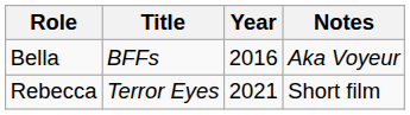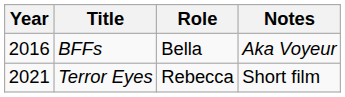 <table class="wikitable sortable">
 <tr>
+<th>Year</th>
+<th>Title</th>
 <th>Role</th>
-<th>Title</th>
-<th>Year</th>
 <th class="unsortable">Notes</th>
 </tr>
 <tr>
+<td>2016</td>
+<td><em>BFFs</em></td>
 <td>Bella</td>
-<td><em>BFFs</em></td>
-<td>2016</td>
 <td><em>Aka Voyeur</em></td>
 </tr>
 <tr>
+<td>2021</td>
+<td><em>Terror Eyes</em></td>
 <td>Rebecca</td>
-<td><em>Terror Eyes</em></td>
-<td>2021</td>
 <td>Short film</td>
 </tr>
 </table>
